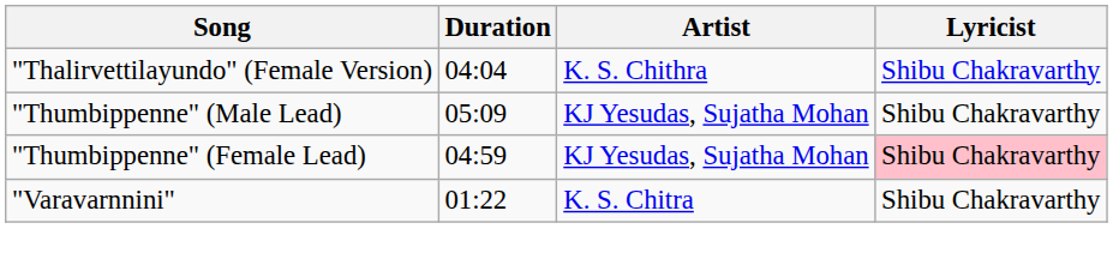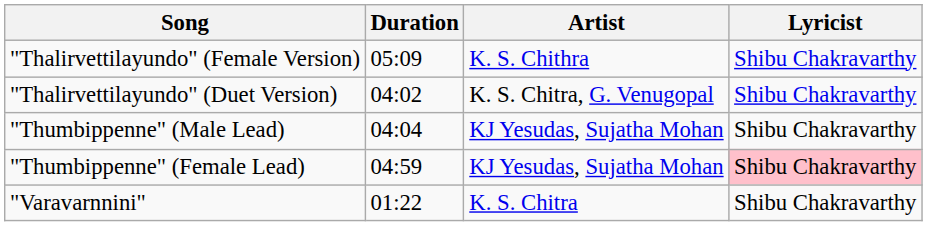 <table class="wikitable">
 <tr>
 <th>Song</th>
 <th>Duration</th>
 <th>Artist</th>
 <th>Lyricist</th>
 </tr>
 <tr>
 <td>"Thalirvettilayundo" (Female Version)</td>
-<td>04:04</td>
+<td>05:09</td>
 <td><a href='#'>K. S. Chithra</a></td>
 <td><a href='#'>Shibu Chakravarthy</a></td>
 </tr>
 <tr>
+<td>"Thalirvettilayundo" (Duet Version)</td>
+<td>04:02</td>
+<td>K. S. Chitra, <a href='#'>G. Venugopal</a></td>
+<td><a href='#'>Shibu Chakravarthy</a></td>
+</tr>
+<tr>
 <td>"Thumbippenne" (Male Lead)</td>
-<td>05:09</td>
+<td>04:04</td>
 <td><a href='#'>KJ Yesudas</a>, <a href='#'>Sujatha Mohan</a></td>
 <td>Shibu Chakravarthy</td>
 </tr>
 <tr>
 <td>"Thumbippenne" (Female Lead)</td>
 <td>04:59</td>
 <td><a href='#'>KJ Yesudas</a>, <a href='#'>Sujatha Mohan</a></td>
 <td style="background: pink;">Shibu Chakravarthy</td>
 </tr>
 <tr>
 <td>"Varavarnnini"</td>
 <td>01:22</td>
 <td><a href='#'>K. S. Chitra</a></td>
 <td>Shibu Chakravarthy</td>
 </tr>
 </table>
